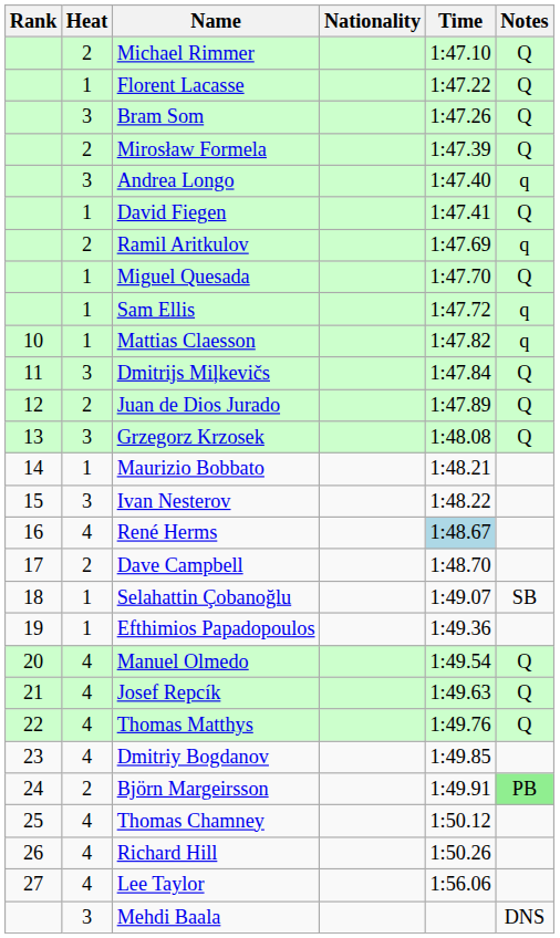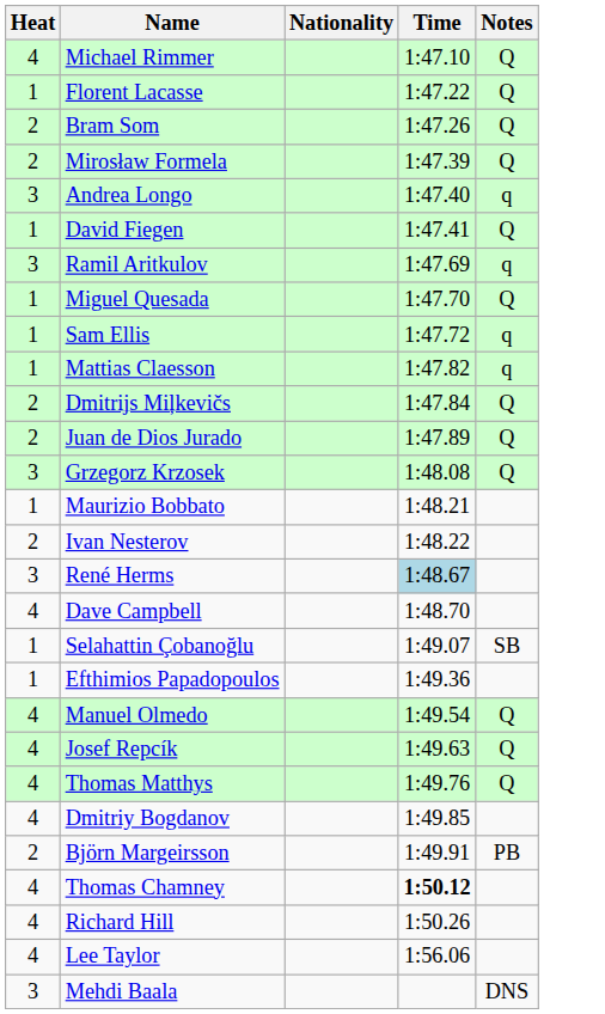 <table class="wikitable sortable" style="text-align:center">
 <tr>
-<th>Rank</th>
 <th>Heat</th>
 <th>Name</th>
 <th>Nationality</th>
 <th>Time</th>
 <th>Notes</th>
 </tr>
 <tr bgcolor=ccffcc>
-<td></td>
-<td>2</td>
+<td>4</td>
 <td align=left><a href='#'>Michael Rimmer</a></td>
 <td align=left></td>
 <td>1:47.10</td>
 <td>Q</td>
 </tr>
 <tr bgcolor=ccffcc>
-<td></td>
 <td>1</td>
 <td align=left><a href='#'>Florent Lacasse</a></td>
 <td align=left></td>
 <td>1:47.22</td>
 <td>Q</td>
 </tr>
 <tr bgcolor=ccffcc>
-<td></td>
-<td>3</td>
+<td>2</td>
 <td align=left><a href='#'>Bram Som</a></td>
 <td align=left></td>
 <td>1:47.26</td>
 <td>Q</td>
 </tr>
 <tr bgcolor=ccffcc>
-<td></td>
 <td>2</td>
 <td align=left><a href='#'>Mirosław Formela</a></td>
 <td align=left></td>
 <td>1:47.39</td>
 <td>Q</td>
 </tr>
 <tr bgcolor=ccffcc>
-<td></td>
 <td>3</td>
 <td align=left><a href='#'>Andrea Longo</a></td>
 <td align=left></td>
 <td>1:47.40</td>
 <td>q</td>
 </tr>
 <tr bgcolor=ccffcc>
-<td></td>
 <td>1</td>
 <td align=left><a href='#'>David Fiegen</a></td>
 <td align=left></td>
 <td>1:47.41</td>
 <td>Q</td>
 </tr>
 <tr bgcolor=ccffcc>
-<td></td>
-<td>2</td>
+<td>3</td>
 <td align=left><a href='#'>Ramil Aritkulov</a></td>
 <td align=left></td>
 <td>1:47.69</td>
 <td>q</td>
 </tr>
 <tr bgcolor=ccffcc>
-<td></td>
 <td>1</td>
 <td align=left><a href='#'>Miguel Quesada</a></td>
 <td align=left></td>
 <td>1:47.70</td>
 <td>Q</td>
 </tr>
 <tr bgcolor=ccffcc>
-<td></td>
 <td>1</td>
 <td align=left><a href='#'>Sam Ellis</a></td>
 <td align=left></td>
 <td>1:47.72</td>
 <td>q</td>
 </tr>
 <tr bgcolor=ccffcc>
-<td>10</td>
 <td>1</td>
 <td align=left><a href='#'>Mattias Claesson</a></td>
 <td align=left></td>
 <td>1:47.82</td>
 <td>q</td>
 </tr>
 <tr bgcolor=ccffcc>
-<td>11</td>
-<td>3</td>
+<td>2</td>
 <td align=left><a href='#'>Dmitrijs Miļkevičs</a></td>
 <td align=left></td>
 <td>1:47.84</td>
 <td>Q</td>
 </tr>
 <tr bgcolor=ccffcc>
-<td>12</td>
 <td>2</td>
 <td align=left><a href='#'>Juan de Dios Jurado</a></td>
 <td align=left></td>
 <td>1:47.89</td>
 <td>Q</td>
 </tr>
 <tr bgcolor=ccffcc>
-<td>13</td>
 <td>3</td>
 <td align=left><a href='#'>Grzegorz Krzosek</a></td>
 <td align=left></td>
 <td>1:48.08</td>
 <td>Q</td>
 </tr>
 <tr>
-<td>14</td>
 <td>1</td>
 <td align=left><a href='#'>Maurizio Bobbato</a></td>
 <td align=left></td>
 <td>1:48.21</td>
 <td></td>
 </tr>
 <tr>
-<td>15</td>
-<td>3</td>
+<td>2</td>
 <td align=left><a href='#'>Ivan Nesterov</a></td>
 <td align=left></td>
 <td>1:48.22</td>
 <td></td>
 </tr>
 <tr>
-<td>16</td>
-<td>4</td>
+<td>3</td>
 <td align=left><a href='#'>René Herms</a></td>
 <td align=left></td>
 <td style="background: lightblue;">1:48.67</td>
 <td></td>
 </tr>
 <tr>
-<td>17</td>
-<td>2</td>
+<td>4</td>
 <td align=left><a href='#'>Dave Campbell</a></td>
 <td align=left></td>
 <td>1:48.70</td>
 <td></td>
 </tr>
 <tr>
-<td>18</td>
 <td>1</td>
 <td align=left><a href='#'>Selahattin Çobanoğlu</a></td>
 <td align=left></td>
 <td>1:49.07</td>
 <td>SB</td>
 </tr>
 <tr>
-<td>19</td>
 <td>1</td>
 <td align=left><a href='#'>Efthimios Papadopoulos</a></td>
 <td align=left></td>
 <td>1:49.36</td>
 <td></td>
 </tr>
 <tr bgcolor=ccffcc>
-<td>20</td>
 <td>4</td>
 <td align=left><a href='#'>Manuel Olmedo</a></td>
 <td align=left></td>
 <td>1:49.54</td>
 <td>Q</td>
 </tr>
 <tr bgcolor=ccffcc>
-<td>21</td>
 <td>4</td>
 <td align=left><a href='#'>Josef Repcík</a></td>
 <td align=left></td>
 <td>1:49.63</td>
 <td>Q</td>
 </tr>
 <tr bgcolor=ccffcc>
-<td>22</td>
 <td>4</td>
 <td align=left><a href='#'>Thomas Matthys</a></td>
 <td align=left></td>
 <td>1:49.76</td>
 <td>Q</td>
 </tr>
 <tr>
-<td>23</td>
 <td>4</td>
 <td align=left><a href='#'>Dmitriy Bogdanov</a></td>
 <td align=left></td>
 <td>1:49.85</td>
 <td></td>
 </tr>
 <tr>
-<td>24</td>
 <td>2</td>
 <td align=left><a href='#'>Björn Margeirsson</a></td>
 <td align=left></td>
 <td>1:49.91</td>
-<td style="background: lightgreen;">PB</td>
+<td>PB</td>
 </tr>
 <tr>
-<td>25</td>
 <td>4</td>
 <td align=left><a href='#'>Thomas Chamney</a></td>
 <td align=left></td>
-<td>1:50.12</td>
+<td><strong>1:50.12</strong></td>
 <td></td>
 </tr>
 <tr>
-<td>26</td>
 <td>4</td>
 <td align=left><a href='#'>Richard Hill</a></td>
 <td align=left></td>
 <td>1:50.26</td>
 <td></td>
 </tr>
 <tr>
-<td>27</td>
 <td>4</td>
 <td align=left><a href='#'>Lee Taylor</a></td>
 <td align=left></td>
 <td>1:56.06</td>
 <td></td>
 </tr>
 <tr>
-<td></td>
 <td>3</td>
 <td align=left><a href='#'>Mehdi Baala</a></td>
 <td align=left></td>
 <td></td>
 <td>DNS</td>
 </tr>
 </table>
